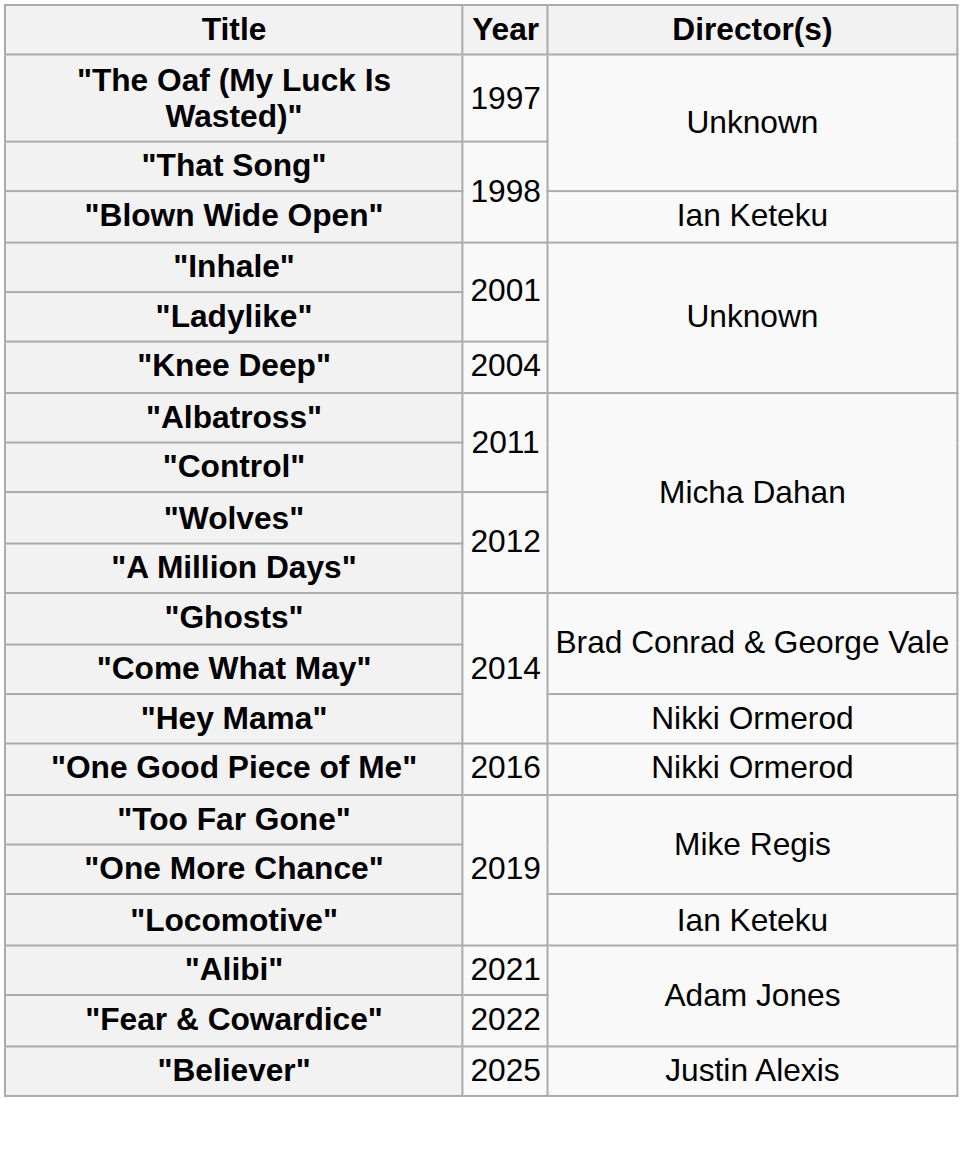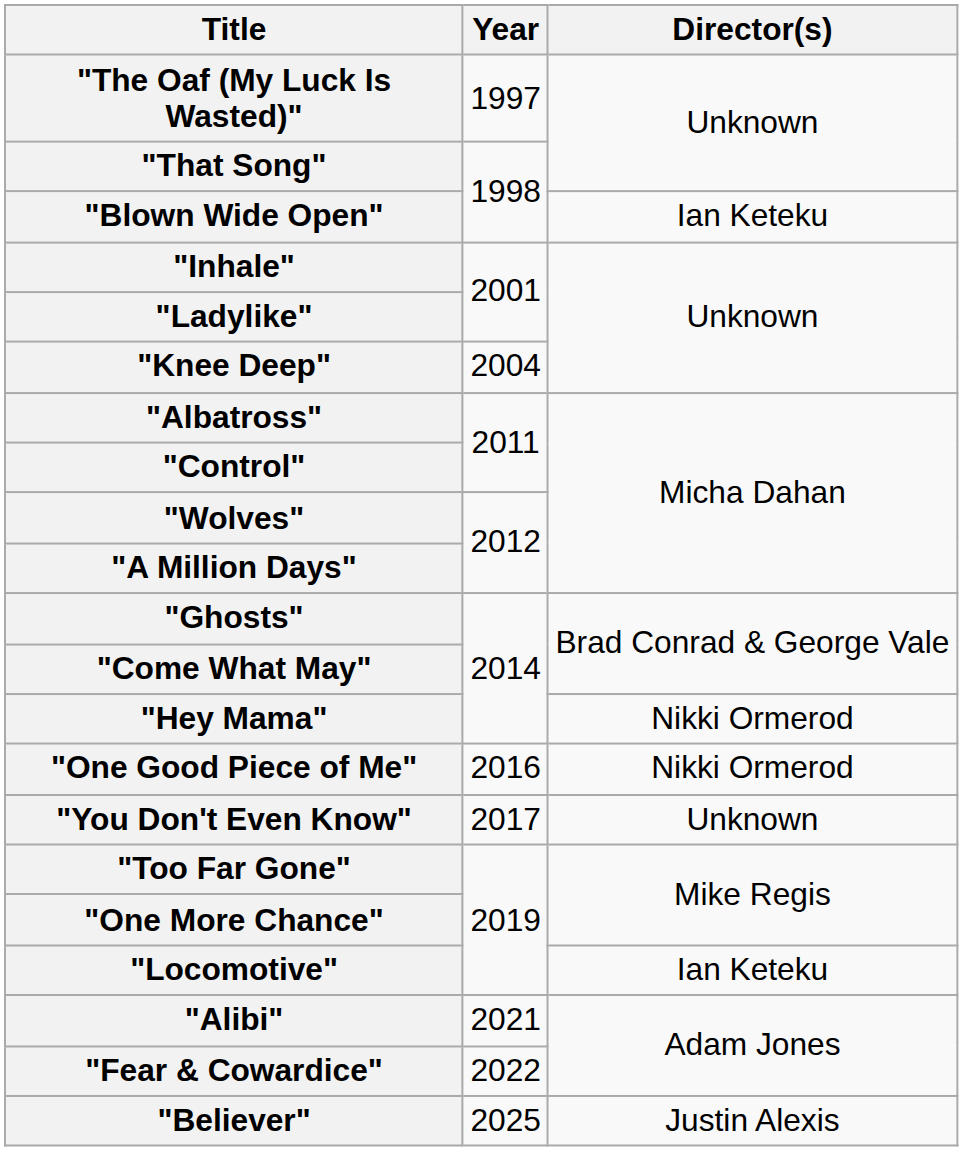 <table class="wikitable plainrowheaders" style="text-align:center;">
 <tr>
 <th scope="col" style="width:14em;">Title</th>
 <th scope="col">Year</th>
 <th scope="col">Director(s)</th>
 </tr>
 <tr>
 <th scope="row">"The Oaf (My Luck Is Wasted)"</th>
 <td>1997</td>
 <td rowspan="2">Unknown</td>
 </tr>
 <tr>
 <th scope="row">"That Song"</th>
 <td rowspan="2">1998</td>
 </tr>
 <tr>
 <th scope="row">"Blown Wide Open"</th>
 <td>Ian Keteku</td>
 </tr>
 <tr>
 <th scope="row">"Inhale"</th>
 <td rowspan="2">2001</td>
 <td rowspan="3">Unknown</td>
 </tr>
 <tr>
 <th scope="row">"Ladylike"</th>
 </tr>
 <tr>
 <th scope="row">"Knee Deep"</th>
 <td>2004</td>
 </tr>
 <tr>
 <th scope="row">"Albatross"</th>
 <td rowspan="2">2011</td>
 <td rowspan="4">Micha Dahan</td>
 </tr>
 <tr>
 <th scope="row">"Control"</th>
 </tr>
 <tr>
 <th scope="row">"Wolves"</th>
 <td rowspan="2">2012</td>
 </tr>
 <tr>
 <th scope="row">"A Million Days"</th>
 </tr>
 <tr>
 <th scope="row">"Ghosts"</th>
 <td rowspan="3">2014</td>
 <td rowspan="2">Brad Conrad & George Vale</td>
 </tr>
 <tr>
 <th scope="row">"Come What May"</th>
 </tr>
 <tr>
 <th scope="row">"Hey Mama"</th>
 <td>Nikki Ormerod</td>
 </tr>
 <tr>
 <th scope="row">"One Good Piece of Me"</th>
 <td>2016</td>
 <td>Nikki Ormerod</td>
 </tr>
 <tr>
+<th scope="row">"You Don't Even Know"</th>
+<td>2017</td>
+<td>Unknown</td>
+</tr>
+<tr>
 <th scope="row">"Too Far Gone"</th>
 <td rowspan="3">2019</td>
 <td rowspan="2">Mike Regis</td>
 </tr>
 <tr>
 <th scope="row">"One More Chance"</th>
 </tr>
 <tr>
 <th scope="row">"Locomotive"</th>
 <td>Ian Keteku</td>
 </tr>
 <tr>
 <th scope="row">"Alibi"</th>
 <td>2021</td>
 <td rowspan="2">Adam Jones</td>
 </tr>
 <tr>
 <th scope="row">"Fear & Cowardice"</th>
 <td>2022</td>
 </tr>
 <tr>
 <th scope="row">"Believer"</th>
 <td>2025</td>
 <td>Justin Alexis</td>
 </tr>
 </table>
